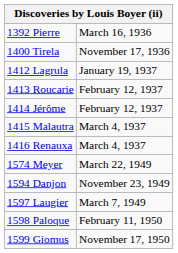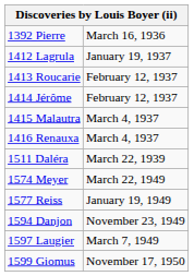 <table class="wikitable" style="float:left; margin-right:1em; font-size: 0.9em;">
 <tr>
 <th colspan=2>Discoveries by Louis Boyer (ii)</th>
 </tr>
 <tr>
 <td><a href='#'>1392 Pierre</a></td>
 <td>March 16, 1936</td>
-</tr>
-<tr>
-<td><a href='#'>1400 Tirela</a></td>
-<td>November 17, 1936</td>
 </tr>
 <tr>
 <td><a href='#'>1412 Lagrula</a></td>
 <td>January 19, 1937</td>
 </tr>
 <tr>
 <td><a href='#'>1413 Roucarie</a></td>
 <td>February 12, 1937</td>
 </tr>
 <tr>
 <td><a href='#'>1414 Jérôme</a></td>
 <td>February 12, 1937</td>
 </tr>
 <tr>
 <td><a href='#'>1415 Malautra</a></td>
 <td>March 4, 1937</td>
 </tr>
 <tr>
 <td><a href='#'>1416 Renauxa</a></td>
 <td>March 4, 1937</td>
 </tr>
 <tr>
+<td><a href='#'>1511 Daléra</a></td>
+<td>March 22, 1939</td>
+</tr>
+<tr>
 <td><a href='#'>1574 Meyer</a></td>
 <td>March 22, 1949</td>
+</tr>
+<tr>
+<td><a href='#'>1577 Reiss</a></td>
+<td>January 19, 1949</td>
 </tr>
 <tr>
 <td><a href='#'>1594 Danjon</a></td>
 <td>November 23, 1949</td>
 </tr>
 <tr>
 <td><a href='#'>1597 Laugier</a></td>
 <td>March 7, 1949</td>
 </tr>
 <tr>
-<td><a href='#'>1598 Paloque</a></td>
-<td>February 11, 1950</td>
-</tr>
-<tr>
 <td><a href='#'>1599 Giomus</a></td>
 <td>November 17, 1950</td>
 </tr>
 </table>
